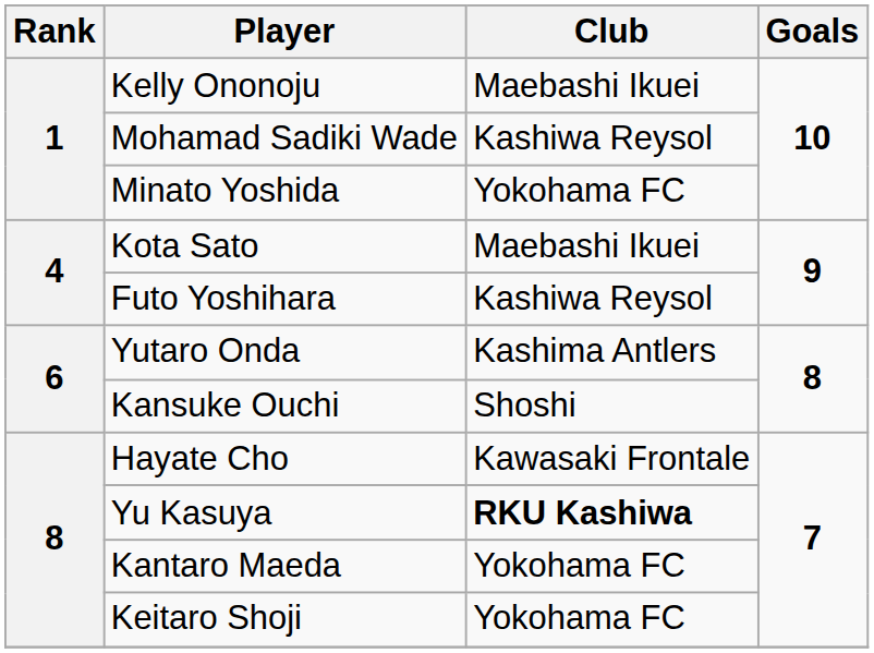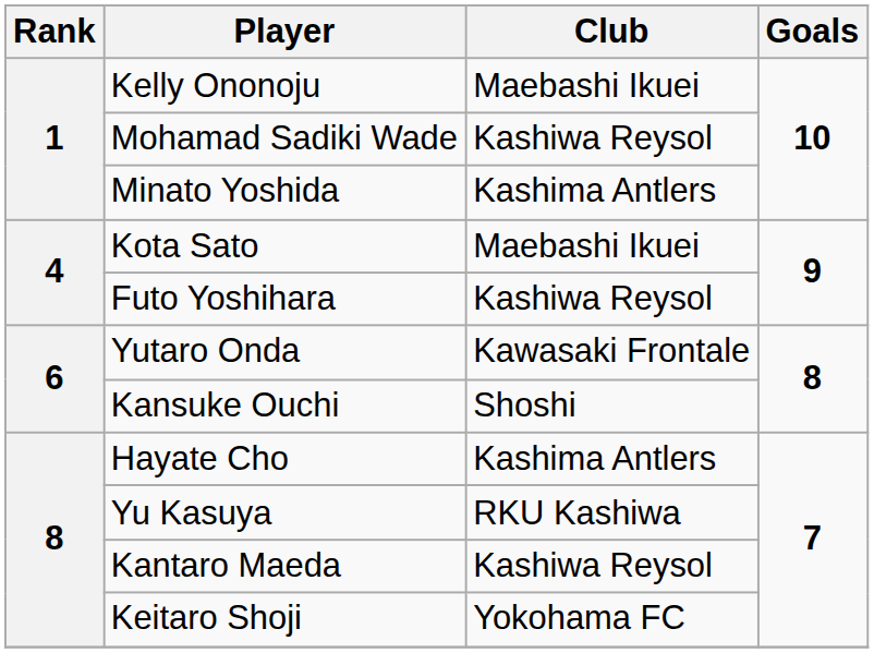 <table class="wikitable" style="text-align:center">
 <tr>
 <th>Rank</th>
 <th>Player</th>
 <th>Club</th>
 <th>Goals</th>
 </tr>
 <tr>
 <th rowspan="3">1</th>
 <td align="left"> Kelly Ononoju</td>
 <td align="left">Maebashi Ikuei</td>
 <td rowspan="3"><strong>10</strong></td>
 </tr>
 <tr>
 <td align="left"> Mohamad Sadiki Wade</td>
 <td align="left">Kashiwa Reysol</td>
 </tr>
 <tr>
 <td align="left"> Minato Yoshida</td>
-<td align="left">Yokohama FC</td>
+<td align="left">Kashima Antlers</td>
 </tr>
 <tr>
 <th rowspan="2">4</th>
 <td align="left"> Kota Sato</td>
 <td align="left">Maebashi Ikuei</td>
 <td rowspan="2"><strong>9</strong></td>
 </tr>
 <tr>
 <td align="left"> Futo Yoshihara</td>
 <td align="left">Kashiwa Reysol</td>
 </tr>
 <tr>
 <th rowspan="2">6</th>
 <td align="left"> Yutaro Onda</td>
-<td align="left">Kashima Antlers</td>
+<td align="left">Kawasaki Frontale</td>
 <td rowspan="2"><strong>8</strong></td>
 </tr>
 <tr>
 <td align="left"> Kansuke Ouchi</td>
 <td align="left">Shoshi</td>
 </tr>
 <tr>
 <th rowspan="4">8</th>
 <td align="left"> Hayate Cho</td>
-<td align="left">Kawasaki Frontale</td>
+<td align="left">Kashima Antlers</td>
 <td rowspan="4"><strong>7</strong></td>
 </tr>
 <tr>
 <td align="left"> Yu Kasuya</td>
-<td align="left"><strong>RKU Kashiwa</strong></td>
+<td align="left">RKU Kashiwa</td>
 </tr>
 <tr>
 <td align="left"> Kantaro Maeda</td>
-<td align="left">Yokohama FC</td>
+<td align="left">Kashiwa Reysol</td>
 </tr>
 <tr>
 <td align="left"> Keitaro Shoji</td>
 <td align="left">Yokohama FC</td>
 </tr>
 <tr>
 </tr>
 </table>
